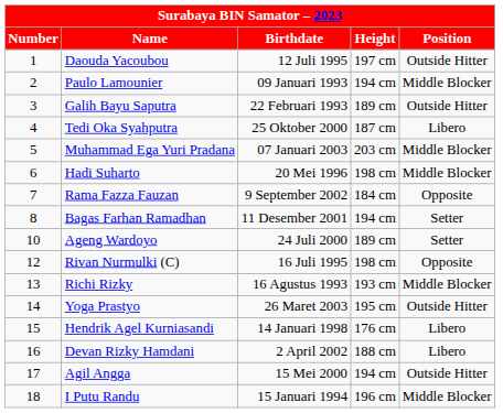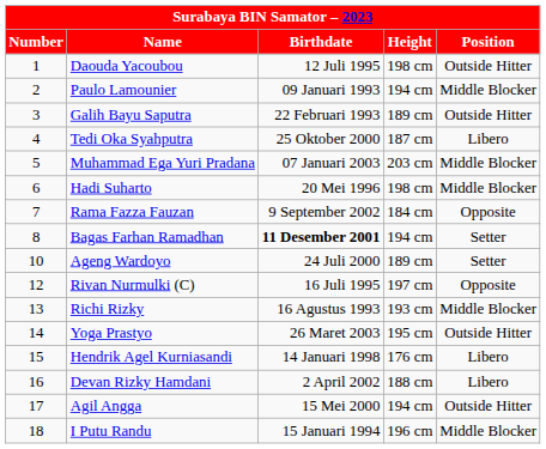 <table class="wikitable collapsible" style="font-size:100%; text-align:center;">
 <tr style="background: #ff0000; font-weight:bold;">
 <td colspan="5" style="color:#FFFFFF">Surabaya BIN Samator – <a href='#'>2023</a></td>
 </tr>
 <tr>
 <th style="color:#FFFFFF; background: #ff0000;">Number</th>
 <th style="color:#FFFFFF; background: #ff0000;">Name</th>
 <th style="color:#FFFFFF; background: #ff0000;">Birthdate</th>
 <th style="color:#FFFFFF; background: #ff0000;">Height</th>
 <th style="color:#FFFFFF; background: #ff0000;">Position</th>
 </tr>
 <tr>
 <td>1</td>
 <td align="left"> <a href='#'>Daouda Yacoubou</a></td>
 <td align="right">12 Juli 1995</td>
-<td>197 cm</td>
+<td>198 cm</td>
 <td>Outside Hitter</td>
 </tr>
 <tr>
 <td>2</td>
 <td align="left"> <a href='#'>Paulo Lamounier</a></td>
 <td align="right">09 Januari 1993</td>
 <td>194 cm</td>
 <td>Middle Blocker</td>
 </tr>
 <tr>
 <td>3</td>
 <td align="left"> <a href='#'>Galih Bayu Saputra</a></td>
 <td align="right">22 Februari 1993</td>
 <td>189 cm</td>
 <td>Outside Hitter</td>
 </tr>
 <tr>
 <td>4</td>
 <td align="left"> <a href='#'>Tedi Oka Syahputra</a></td>
 <td align="right">25 Oktober 2000</td>
 <td>187 cm</td>
 <td>Libero</td>
 </tr>
 <tr>
 <td>5</td>
 <td align="left"> <a href='#'>Muhammad Ega Yuri Pradana</a></td>
 <td align="right">07 Januari 2003</td>
 <td>203 cm</td>
 <td>Middle Blocker</td>
 </tr>
 <tr>
 <td>6</td>
 <td align="left"> <a href='#'>Hadi Suharto</a></td>
 <td align="right">20 Mei 1996</td>
 <td>198 cm</td>
 <td>Middle Blocker</td>
 </tr>
 <tr>
 <td>7</td>
 <td align="left"> <a href='#'>Rama Fazza Fauzan</a></td>
 <td align="right">9 September 2002</td>
 <td>184 cm</td>
 <td>Opposite</td>
 </tr>
 <tr>
 <td>8</td>
 <td align="left"> <a href='#'>Bagas Farhan Ramadhan</a></td>
-<td align="right">11 Desember 2001</td>
+<td align="right"><strong>11 Desember 2001</strong></td>
 <td>194 cm</td>
 <td>Setter</td>
 </tr>
 <tr>
 <td>10</td>
 <td align="left"> <a href='#'>Ageng Wardoyo</a></td>
 <td align="right">24 Juli 2000</td>
 <td>189 cm</td>
 <td>Setter</td>
 </tr>
 <tr>
 <td>12</td>
 <td align="left"> <a href='#'>Rivan Nurmulki</a> (C)</td>
 <td align="right">16 Juli 1995</td>
-<td>198 cm</td>
+<td>197 cm</td>
 <td>Opposite</td>
 </tr>
 <tr>
 <td>13</td>
 <td align="left"> <a href='#'>Richi Rizky</a></td>
 <td align="right">16 Agustus 1993</td>
 <td>193 cm</td>
 <td>Middle Blocker</td>
 </tr>
 <tr>
 <td>14</td>
 <td align="left"> <a href='#'>Yoga Prastyo</a></td>
 <td align="right">26 Maret 2003</td>
 <td>195 cm</td>
 <td>Outside Hitter</td>
 </tr>
 <tr>
 <td>15</td>
 <td align="left"> <a href='#'>Hendrik Agel Kurniasandi</a></td>
 <td align="right">14 Januari 1998</td>
 <td>176 cm</td>
 <td>Libero</td>
 </tr>
 <tr>
 <td>16</td>
 <td align="left"> <a href='#'>Devan Rizky Hamdani</a></td>
 <td align="right">2 April 2002</td>
 <td>188 cm</td>
 <td>Libero</td>
 </tr>
 <tr>
 <td>17</td>
 <td align="left"> <a href='#'>Agil Angga</a></td>
 <td align="right">15 Mei 2000</td>
 <td>194 cm</td>
 <td>Outside Hitter</td>
 </tr>
 <tr>
 <td>18</td>
 <td align="left"> <a href='#'>I Putu Randu</a></td>
 <td align="right">15 Januari 1994</td>
 <td>196 cm</td>
 <td>Middle Blocker</td>
 </tr>
 </table>
